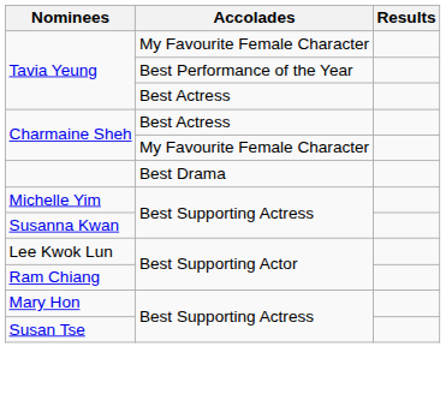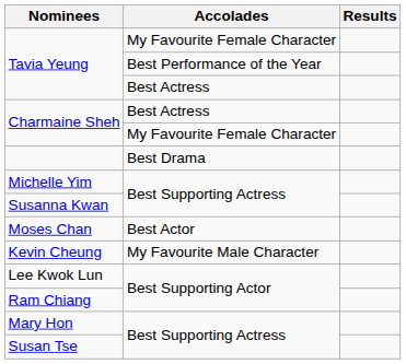 <table class="wikitable">
 <tr>
 <th>Nominees</th>
 <th>Accolades</th>
 <th>Results</th>
 </tr>
 <tr>
 <td rowspan="3"><a href='#'>Tavia Yeung</a></td>
 <td>My Favourite Female Character</td>
 <td></td>
 </tr>
 <tr>
 <td>Best Performance of the Year</td>
 <td></td>
 </tr>
 <tr>
 <td>Best Actress</td>
 <td></td>
 </tr>
 <tr>
 <td rowspan ="2"><a href='#'>Charmaine Sheh</a></td>
 <td>Best Actress</td>
 <td></td>
 </tr>
 <tr>
 <td>My Favourite Female Character</td>
 <td></td>
 </tr>
 <tr>
 <td></td>
 <td>Best Drama</td>
 <td></td>
 </tr>
 <tr>
 <td><a href='#'>Michelle Yim</a></td>
 <td rowspan ="2">Best Supporting Actress</td>
 <td></td>
 </tr>
 <tr>
 <td><a href='#'>Susanna Kwan</a></td>
 <td></td>
 </tr>
 <tr>
+<td><a href='#'>Moses Chan</a></td>
+<td>Best Actor</td>
+<td></td>
+</tr>
+<tr>
+<td><a href='#'>Kevin Cheung</a></td>
+<td>My Favourite Male Character</td>
+<td></td>
+</tr>
+<tr>
 <td>Lee Kwok Lun</td>
 <td rowspan ="2">Best Supporting Actor</td>
 <td></td>
 </tr>
 <tr>
 <td><a href='#'>Ram Chiang</a></td>
 <td></td>
 </tr>
 <tr>
 <td><a href='#'>Mary Hon</a></td>
 <td rowspan="2">Best Supporting Actress</td>
 <td></td>
 </tr>
 <tr>
 <td><a href='#'>Susan Tse</a></td>
 <td></td>
 </tr>
 </table>
